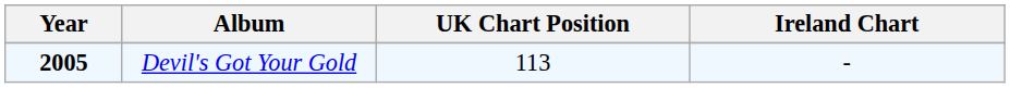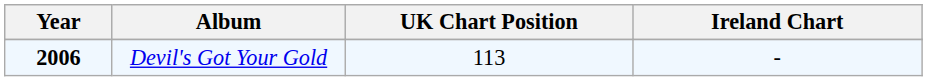 <table class="wikitable"|width=100%>
 <tr bgcolor="#CCCCCC">
 <th align="center" valign="top" width="70">Year</th>
 <th align="center" valign="top" width="160">Album</th>
 <th align="center" valign="top" width="200">UK Chart Position</th>
 <th align="center" valign="top" width="200">Ireland Chart</th>
 </tr>
 <tr>
 </tr>
 <tr bgcolor="#F0F8FF">
-<td align="center" valign="top"><strong>2005</strong></td>
+<td align="center" valign="top"><strong>2006</strong></td>
 <td align="center" valign="top"><em><a href='#'>Devil's Got Your Gold</a></em></td>
 <td align="center" valign="top">113</td>
 <td align="center" valign="top">-</td>
 </tr>
 </table>
